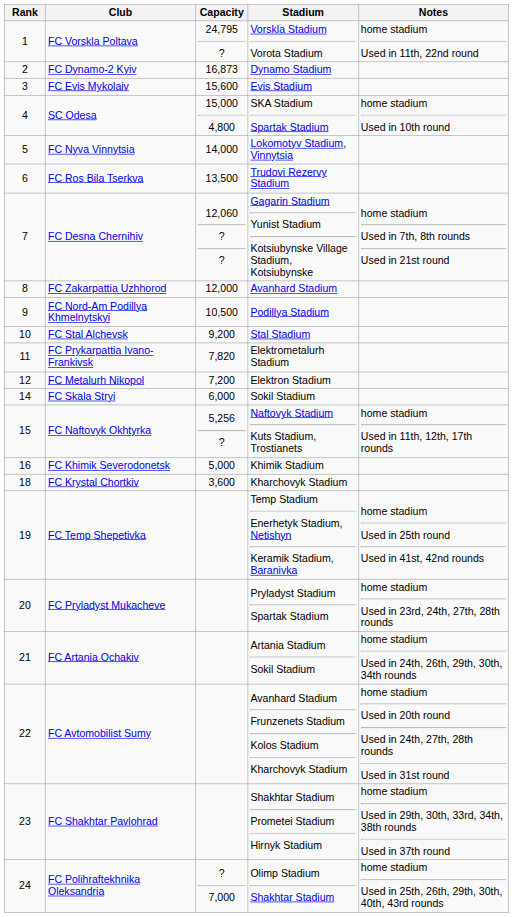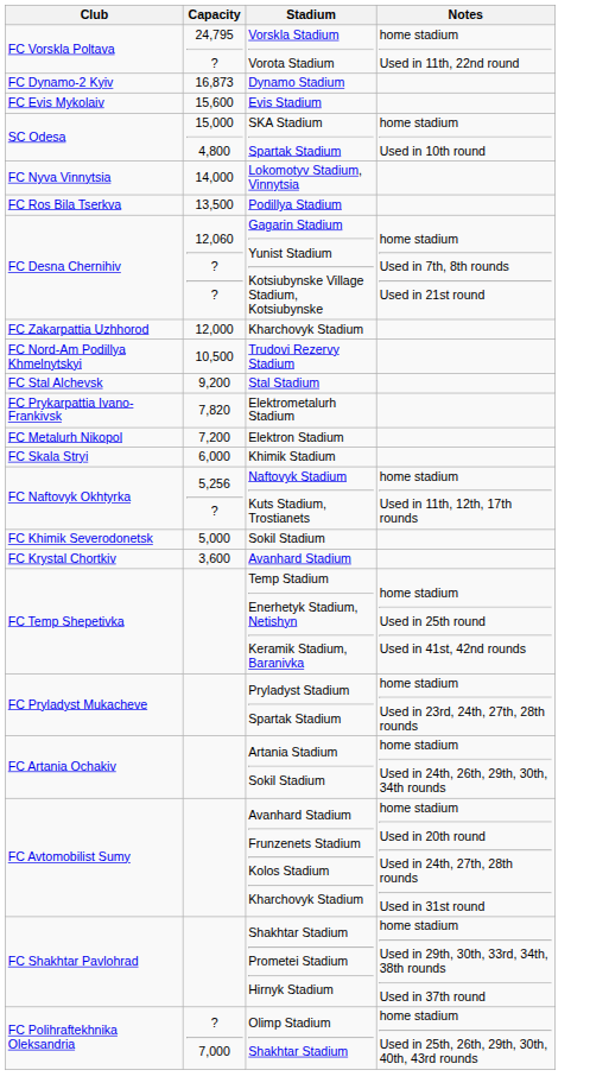 <table class="wikitable">
 <tr>
-<th width=55>Rank</th>
 <th width=220>Club</th>
 <th width=72>Capacity</th>
 <th width=160>Stadium</th>
 <th width=220>Notes</th>
 </tr>
 <tr>
-<td align=center>1</td>
 <td><a href='#'>FC Vorskla Poltava</a></td>
 <td align=center>24,795<hr>?</td>
 <td><a href='#'>Vorskla Stadium</a><hr>Vorota Stadium</td>
 <td>home stadium<hr>Used in 11th, 22nd round</td>
 </tr>
 <tr>
-<td align=center>2</td>
 <td><a href='#'>FC Dynamo-2 Kyiv</a></td>
 <td align=center>16,873</td>
 <td><a href='#'>Dynamo Stadium</a></td>
 <td></td>
 </tr>
 <tr>
-<td align=center>3</td>
 <td><a href='#'>FC Evis Mykolaiv</a></td>
 <td align=center>15,600</td>
 <td><a href='#'>Evis Stadium</a></td>
 <td></td>
 </tr>
 <tr>
-<td align=center>4</td>
 <td><a href='#'>SC Odesa</a></td>
 <td align=center>15,000<hr>4,800</td>
 <td>SKA Stadium<hr><a href='#'>Spartak Stadium</a></td>
 <td>home stadium<hr>Used in 10th round</td>
 </tr>
 <tr>
-<td align=center>5</td>
 <td><a href='#'>FC Nyva Vinnytsia</a></td>
 <td align=center>14,000</td>
 <td><a href='#'>Lokomotyv Stadium</a>, <a href='#'>Vinnytsia</a></td>
 <td></td>
 </tr>
 <tr>
-<td align=center>6</td>
 <td><a href='#'>FC Ros Bila Tserkva</a></td>
 <td align=center>13,500</td>
-<td><a href='#'>Trudovi Rezervy Stadium</a></td>
+<td><a href='#'>Podillya Stadium</a></td>
 <td></td>
 </tr>
 <tr>
-<td align=center>7</td>
 <td><a href='#'>FC Desna Chernihiv</a></td>
 <td align=center>12,060<hr>?<hr>?</td>
 <td><a href='#'>Gagarin Stadium</a><hr>Yunist Stadium<hr>Kotsiubynske Village Stadium, Kotsiubynske</td>
 <td>home stadium<hr>Used in 7th, 8th rounds<hr>Used in 21st round</td>
 </tr>
 <tr>
-<td align=center>8</td>
 <td><a href='#'>FC Zakarpattia Uzhhorod</a></td>
 <td align=center>12,000</td>
-<td><a href='#'>Avanhard Stadium</a></td>
+<td>Kharchovyk Stadium</td>
 <td></td>
 </tr>
 <tr>
-<td align=center>9</td>
 <td><a href='#'>FC Nord-Am Podillya Khmelnytskyi</a></td>
 <td align=center>10,500</td>
-<td><a href='#'>Podillya Stadium</a></td>
+<td><a href='#'>Trudovi Rezervy Stadium</a></td>
 <td></td>
 </tr>
 <tr>
-<td align=center>10</td>
 <td><a href='#'>FC Stal Alchevsk</a></td>
 <td align=center>9,200</td>
 <td><a href='#'>Stal Stadium</a></td>
 <td></td>
 </tr>
 <tr>
-<td align=center>11</td>
 <td><a href='#'>FC Prykarpattia Ivano-Frankivsk</a></td>
 <td align=center>7,820</td>
 <td>Elektrometalurh Stadium</td>
 <td></td>
 </tr>
 <tr>
-<td align=center>12</td>
 <td><a href='#'>FC Metalurh Nikopol</a></td>
 <td align=center>7,200</td>
 <td>Elektron Stadium</td>
 <td></td>
 </tr>
 <tr>
-<td align=center>14</td>
 <td><a href='#'>FC Skala Stryi</a></td>
 <td align=center>6,000</td>
-<td>Sokil Stadium</td>
+<td>Khimik Stadium</td>
 <td></td>
 </tr>
 <tr>
-<td align=center>15</td>
 <td><a href='#'>FC Naftovyk Okhtyrka</a></td>
 <td align=center>5,256<hr>?</td>
 <td><a href='#'>Naftovyk Stadium</a><hr>Kuts Stadium, Trostianets</td>
 <td>home stadium<hr>Used in 11th, 12th, 17th rounds</td>
 </tr>
 <tr>
-<td align=center>16</td>
 <td><a href='#'>FC Khimik Severodonetsk</a></td>
 <td align=center>5,000</td>
-<td>Khimik Stadium</td>
+<td>Sokil Stadium</td>
 <td></td>
 </tr>
 <tr>
-<td align=center>18</td>
 <td><a href='#'>FC Krystal Chortkiv</a></td>
 <td align=center>3,600</td>
-<td>Kharchovyk Stadium</td>
+<td><a href='#'>Avanhard Stadium</a></td>
 <td></td>
 </tr>
 <tr>
-<td align=center>19</td>
 <td><a href='#'>FC Temp Shepetivka</a></td>
 <td align=center></td>
 <td>Temp Stadium<hr>Enerhetyk Stadium, <a href='#'>Netishyn</a><hr>Keramik Stadium, <a href='#'>Baranivka</a></td>
 <td>home stadium<hr>Used in 25th round<hr>Used in 41st, 42nd rounds</td>
 </tr>
 <tr>
-<td align=center>20</td>
 <td><a href='#'>FC Pryladyst Mukacheve</a></td>
 <td align=center></td>
 <td>Pryladyst Stadium<hr>Spartak Stadium</td>
 <td>home stadium<hr>Used in 23rd, 24th, 27th, 28th rounds</td>
 </tr>
 <tr>
-<td align=center>21</td>
 <td><a href='#'>FC Artania Ochakiv</a></td>
 <td align=center></td>
 <td>Artania Stadium<hr>Sokil Stadium</td>
 <td>home stadium<hr>Used in 24th, 26th, 29th, 30th, 34th rounds</td>
 </tr>
 <tr>
-<td align=center>22</td>
 <td><a href='#'>FC Avtomobilist Sumy</a></td>
 <td align=center></td>
 <td>Avanhard Stadium<hr>Frunzenets Stadium<hr>Kolos Stadium<hr>Kharchovyk Stadium</td>
 <td>home stadium<hr>Used in 20th round<hr>Used in 24th, 27th, 28th rounds<hr>Used in 31st round</td>
 </tr>
 <tr>
-<td align=center>23</td>
 <td><a href='#'>FC Shakhtar Pavlohrad</a></td>
 <td align=center></td>
 <td>Shakhtar Stadium<hr>Prometei Stadium<hr>Hirnyk Stadium</td>
 <td>home stadium<hr>Used in 29th, 30th, 33rd, 34th, 38th rounds<hr>Used in 37th round</td>
 </tr>
 <tr>
-<td align=center>24</td>
 <td><a href='#'>FC Polihraftekhnika Oleksandria</a></td>
 <td align=center>?<hr>7,000</td>
 <td>Olimp Stadium<hr><a href='#'>Shakhtar Stadium</a></td>
 <td>home stadium<hr>Used in 25th, 26th, 29th, 30th, 40th, 43rd rounds</td>
 </tr>
 </table>
